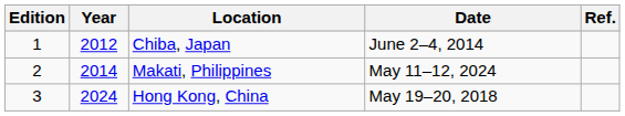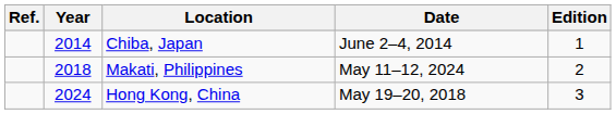 <table class="wikitable" style="text-align:center;">
 <tr bgcolor="cccccc">
-<th width=30>Edition</th>
+<th>Ref.</th>
 <th width=50>Year</th>
 <th width=220>Location</th>
 <th width=200>Date</th>
-<th>Ref.</th>
+<th width=30>Edition</th>
 </tr>
 <tr>
-<td>1</td>
-<td><a href='#'>2012</a></td>
+<td></td>
+<td><a href='#'>2014</a></td>
 <td align=left> <a href='#'>Chiba</a>, <a href='#'>Japan</a></td>
 <td align=left>June 2–4, 2014</td>
-<td></td>
+<td>1</td>
 </tr>
 <tr>
-<td>2</td>
-<td><a href='#'>2014</a></td>
+<td></td>
+<td><a href='#'>2018</a></td>
 <td align=left> <a href='#'>Makati</a>, <a href='#'>Philippines</a></td>
 <td align=left>May 11–12, 2024</td>
-<td></td>
+<td>2</td>
 </tr>
 <tr>
-<td>3</td>
+<td></td>
 <td><a href='#'>2024</a></td>
 <td align=left> <a href='#'>Hong Kong</a>, <a href='#'>China</a></td>
 <td align=left>May 19–20, 2018</td>
-<td></td>
+<td>3</td>
 </tr>
 </table>
